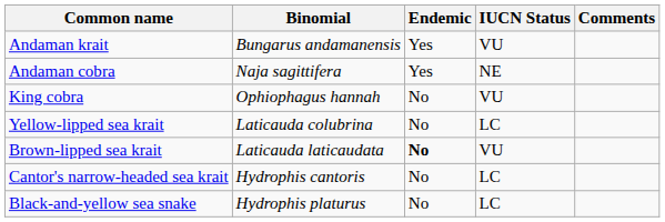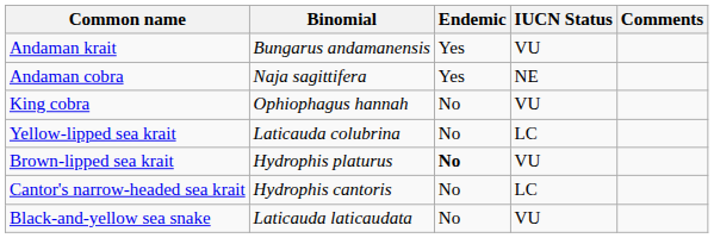 <table class="wikitable">
 <tr>
 <th>Common name</th>
 <th>Binomial</th>
 <th>Endemic</th>
 <th>IUCN Status</th>
 <th>Comments</th>
 </tr>
 <tr>
 <td><a href='#'>Andaman krait</a></td>
 <td><em>Bungarus andamanensis</em></td>
 <td>Yes</td>
 <td>VU</td>
 <td></td>
 </tr>
 <tr>
 <td><a href='#'>Andaman cobra</a></td>
 <td><em>Naja sagittifera</em></td>
 <td>Yes</td>
 <td>NE</td>
 <td></td>
 </tr>
 <tr>
 <td><a href='#'>King cobra</a></td>
 <td><em>Ophiophagus hannah</em></td>
 <td>No</td>
 <td>VU</td>
 <td></td>
 </tr>
 <tr>
 <td><a href='#'>Yellow-lipped sea krait</a></td>
 <td><em>Laticauda colubrina</em></td>
 <td>No</td>
 <td>LC</td>
 <td></td>
 </tr>
 <tr>
 <td><a href='#'>Brown-lipped sea krait</a></td>
-<td><em>Laticauda laticaudata</em></td>
+<td><em>Hydrophis platurus</em></td>
 <td><strong>No</strong></td>
 <td>VU</td>
 <td></td>
 </tr>
 <tr>
 <td><a href='#'>Cantor's narrow-headed sea krait</a></td>
 <td><em>Hydrophis cantoris</em></td>
 <td>No</td>
 <td>LC</td>
 <td></td>
 </tr>
 <tr>
 <td><a href='#'>Black-and-yellow sea snake</a></td>
-<td><em>Hydrophis platurus</em></td>
+<td><em>Laticauda laticaudata</em></td>
 <td>No</td>
-<td>LC</td>
+<td>VU</td>
 <td></td>
 </tr>
 </table>
